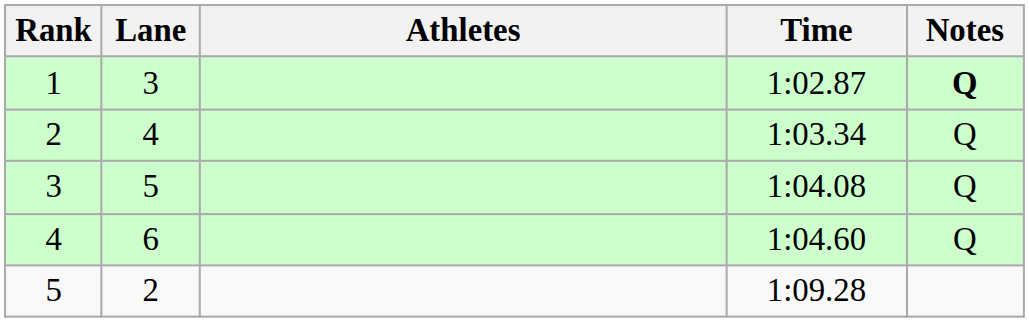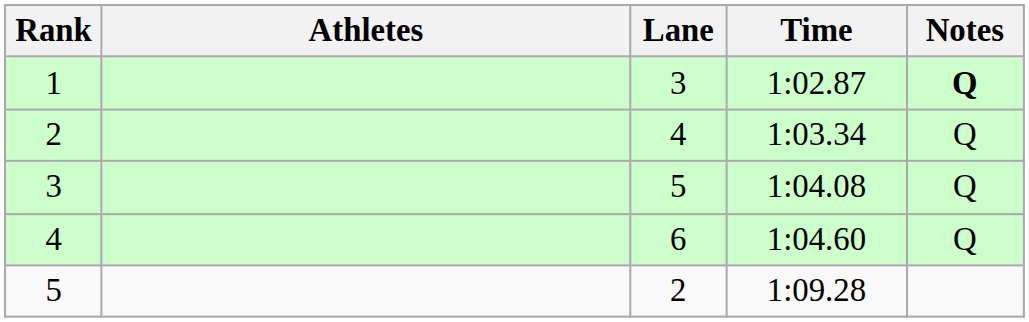 <table class="wikitable sortable" style="text-align:center;">
 <tr>
 <th width=40>Rank</th>
+<th width=250>Athletes</th>
 <th width=40>Lane</th>
-<th width=250>Athletes</th>
 <th width=80>Time</th>
 <th width=50>Notes</th>
 </tr>
 <tr bgcolor=ccffcc>
 <td>1</td>
+<td align=left></td>
 <td>3</td>
-<td align=left></td>
 <td>1:02.87</td>
 <td><strong>Q</strong></td>
 </tr>
 <tr bgcolor=ccffcc>
 <td>2</td>
+<td align=left></td>
 <td>4</td>
-<td align=left></td>
 <td>1:03.34</td>
 <td>Q</td>
 </tr>
 <tr bgcolor=ccffcc>
 <td>3</td>
+<td align=left></td>
 <td>5</td>
-<td align=left></td>
 <td>1:04.08</td>
 <td>Q</td>
 </tr>
 <tr bgcolor=ccffcc>
 <td>4</td>
+<td align=left></td>
 <td>6</td>
-<td align=left></td>
 <td>1:04.60</td>
 <td>Q</td>
 </tr>
 <tr>
 <td>5</td>
+<td align=left></td>
 <td>2</td>
-<td align=left></td>
 <td>1:09.28</td>
 <td></td>
 </tr>
 </table>
